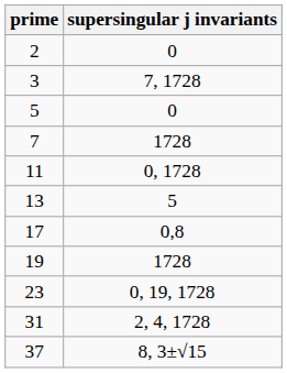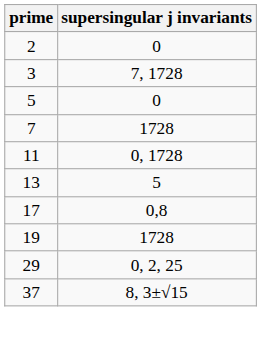 <table class="wikitable" style="margin: 1em auto; text-align: center;">
 <tr>
 <th>prime</th>
 <th>supersingular j invariants</th>
 </tr>
 <tr>
 <td>2</td>
 <td>0</td>
 </tr>
 <tr>
 <td>3</td>
 <td>7, 1728</td>
 </tr>
 <tr>
 <td>5</td>
 <td>0</td>
 </tr>
 <tr>
 <td>7</td>
 <td>1728</td>
 </tr>
 <tr>
 <td>11</td>
 <td>0, 1728</td>
 </tr>
 <tr>
 <td>13</td>
 <td>5</td>
 </tr>
 <tr>
 <td>17</td>
 <td>0,8</td>
 </tr>
 <tr>
 <td>19</td>
 <td>1728</td>
 </tr>
 <tr>
-<td>23</td>
-<td>0, 19, 1728</td>
-</tr>
-<tr>
-<td>31</td>
-<td>2, 4, 1728</td>
+<td>29</td>
+<td>0, 2, 25</td>
 </tr>
 <tr>
 <td>37</td>
 <td>8, 3±√15</td>
 </tr>
 </table>
